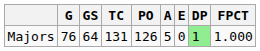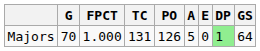 <table class="wikitable">
 <tr>
 <th></th>
 <th>G</th>
-<th>GS</th>
+<th>FPCT</th>
 <th>TC</th>
 <th>PO</th>
 <th>A</th>
 <th>E</th>
 <th>DP</th>
-<th>FPCT</th>
+<th>GS</th>
 </tr>
 <tr>
 <td>Majors</td>
-<td>76</td>
-<td>64</td>
+<td>70</td>
+<td>1.000</td>
 <td>131</td>
 <td>126</td>
 <td>5</td>
 <td>0</td>
 <td style="background: lightgreen;">1</td>
-<td>1.000</td>
+<td>64</td>
 </tr>
 </table>
